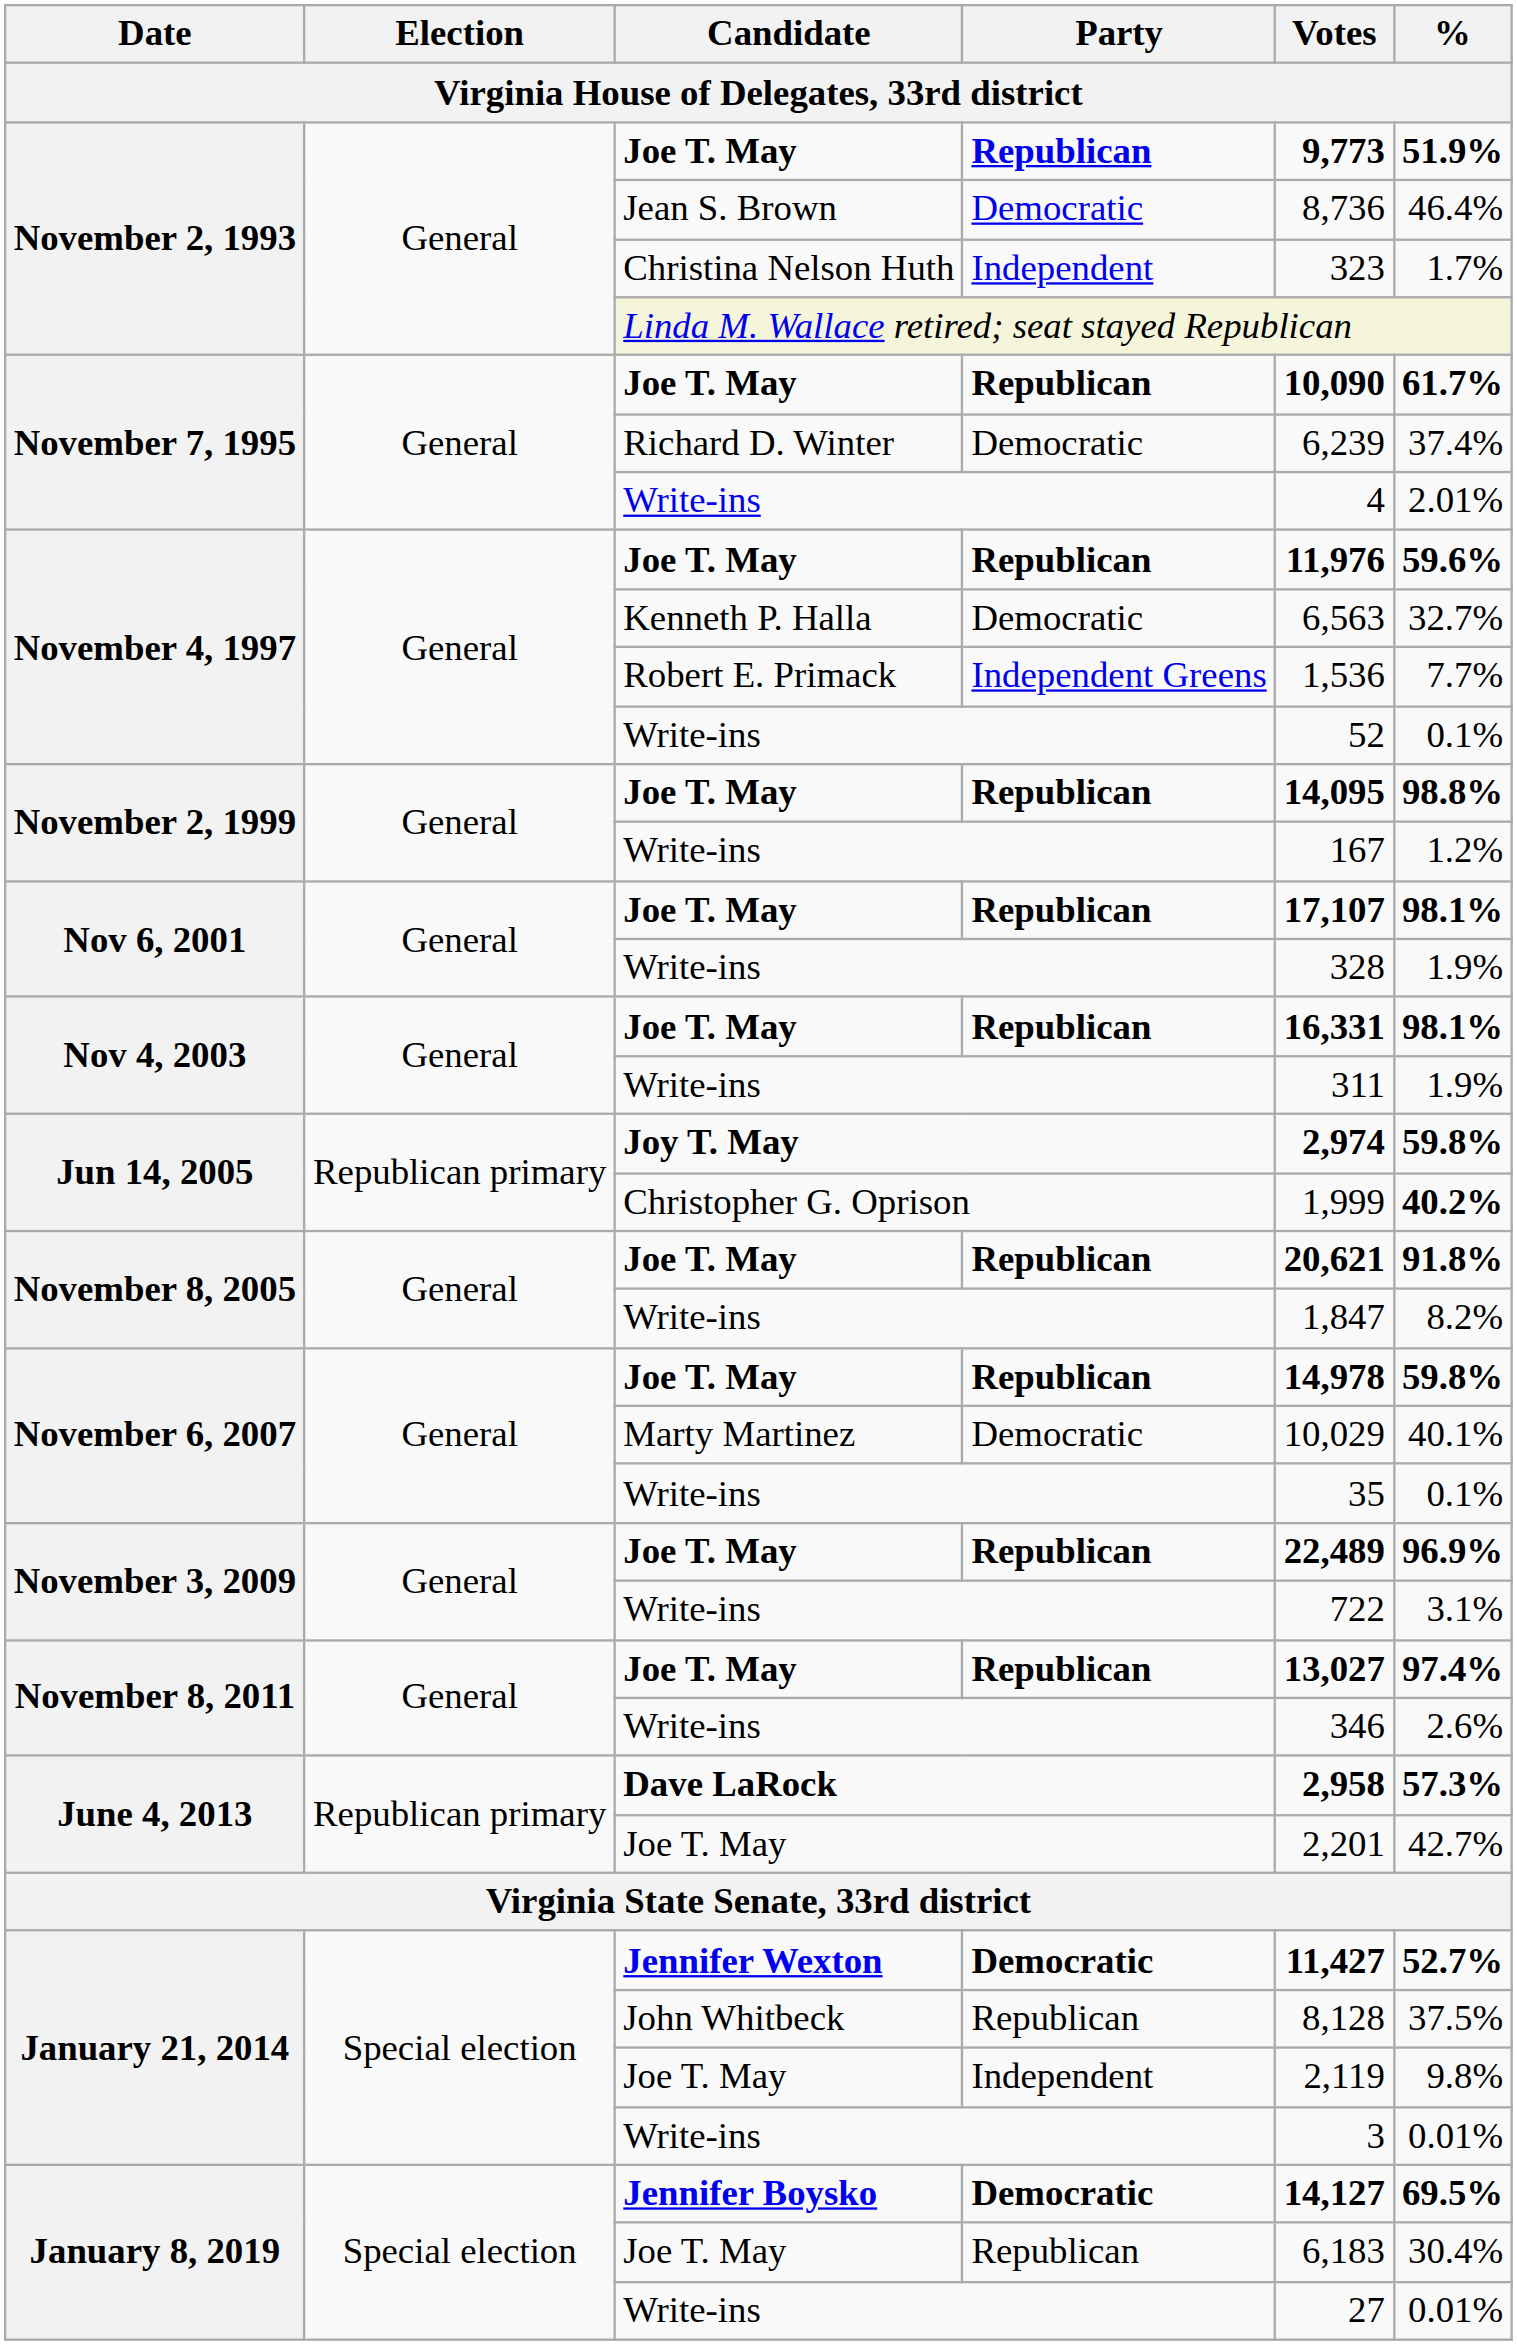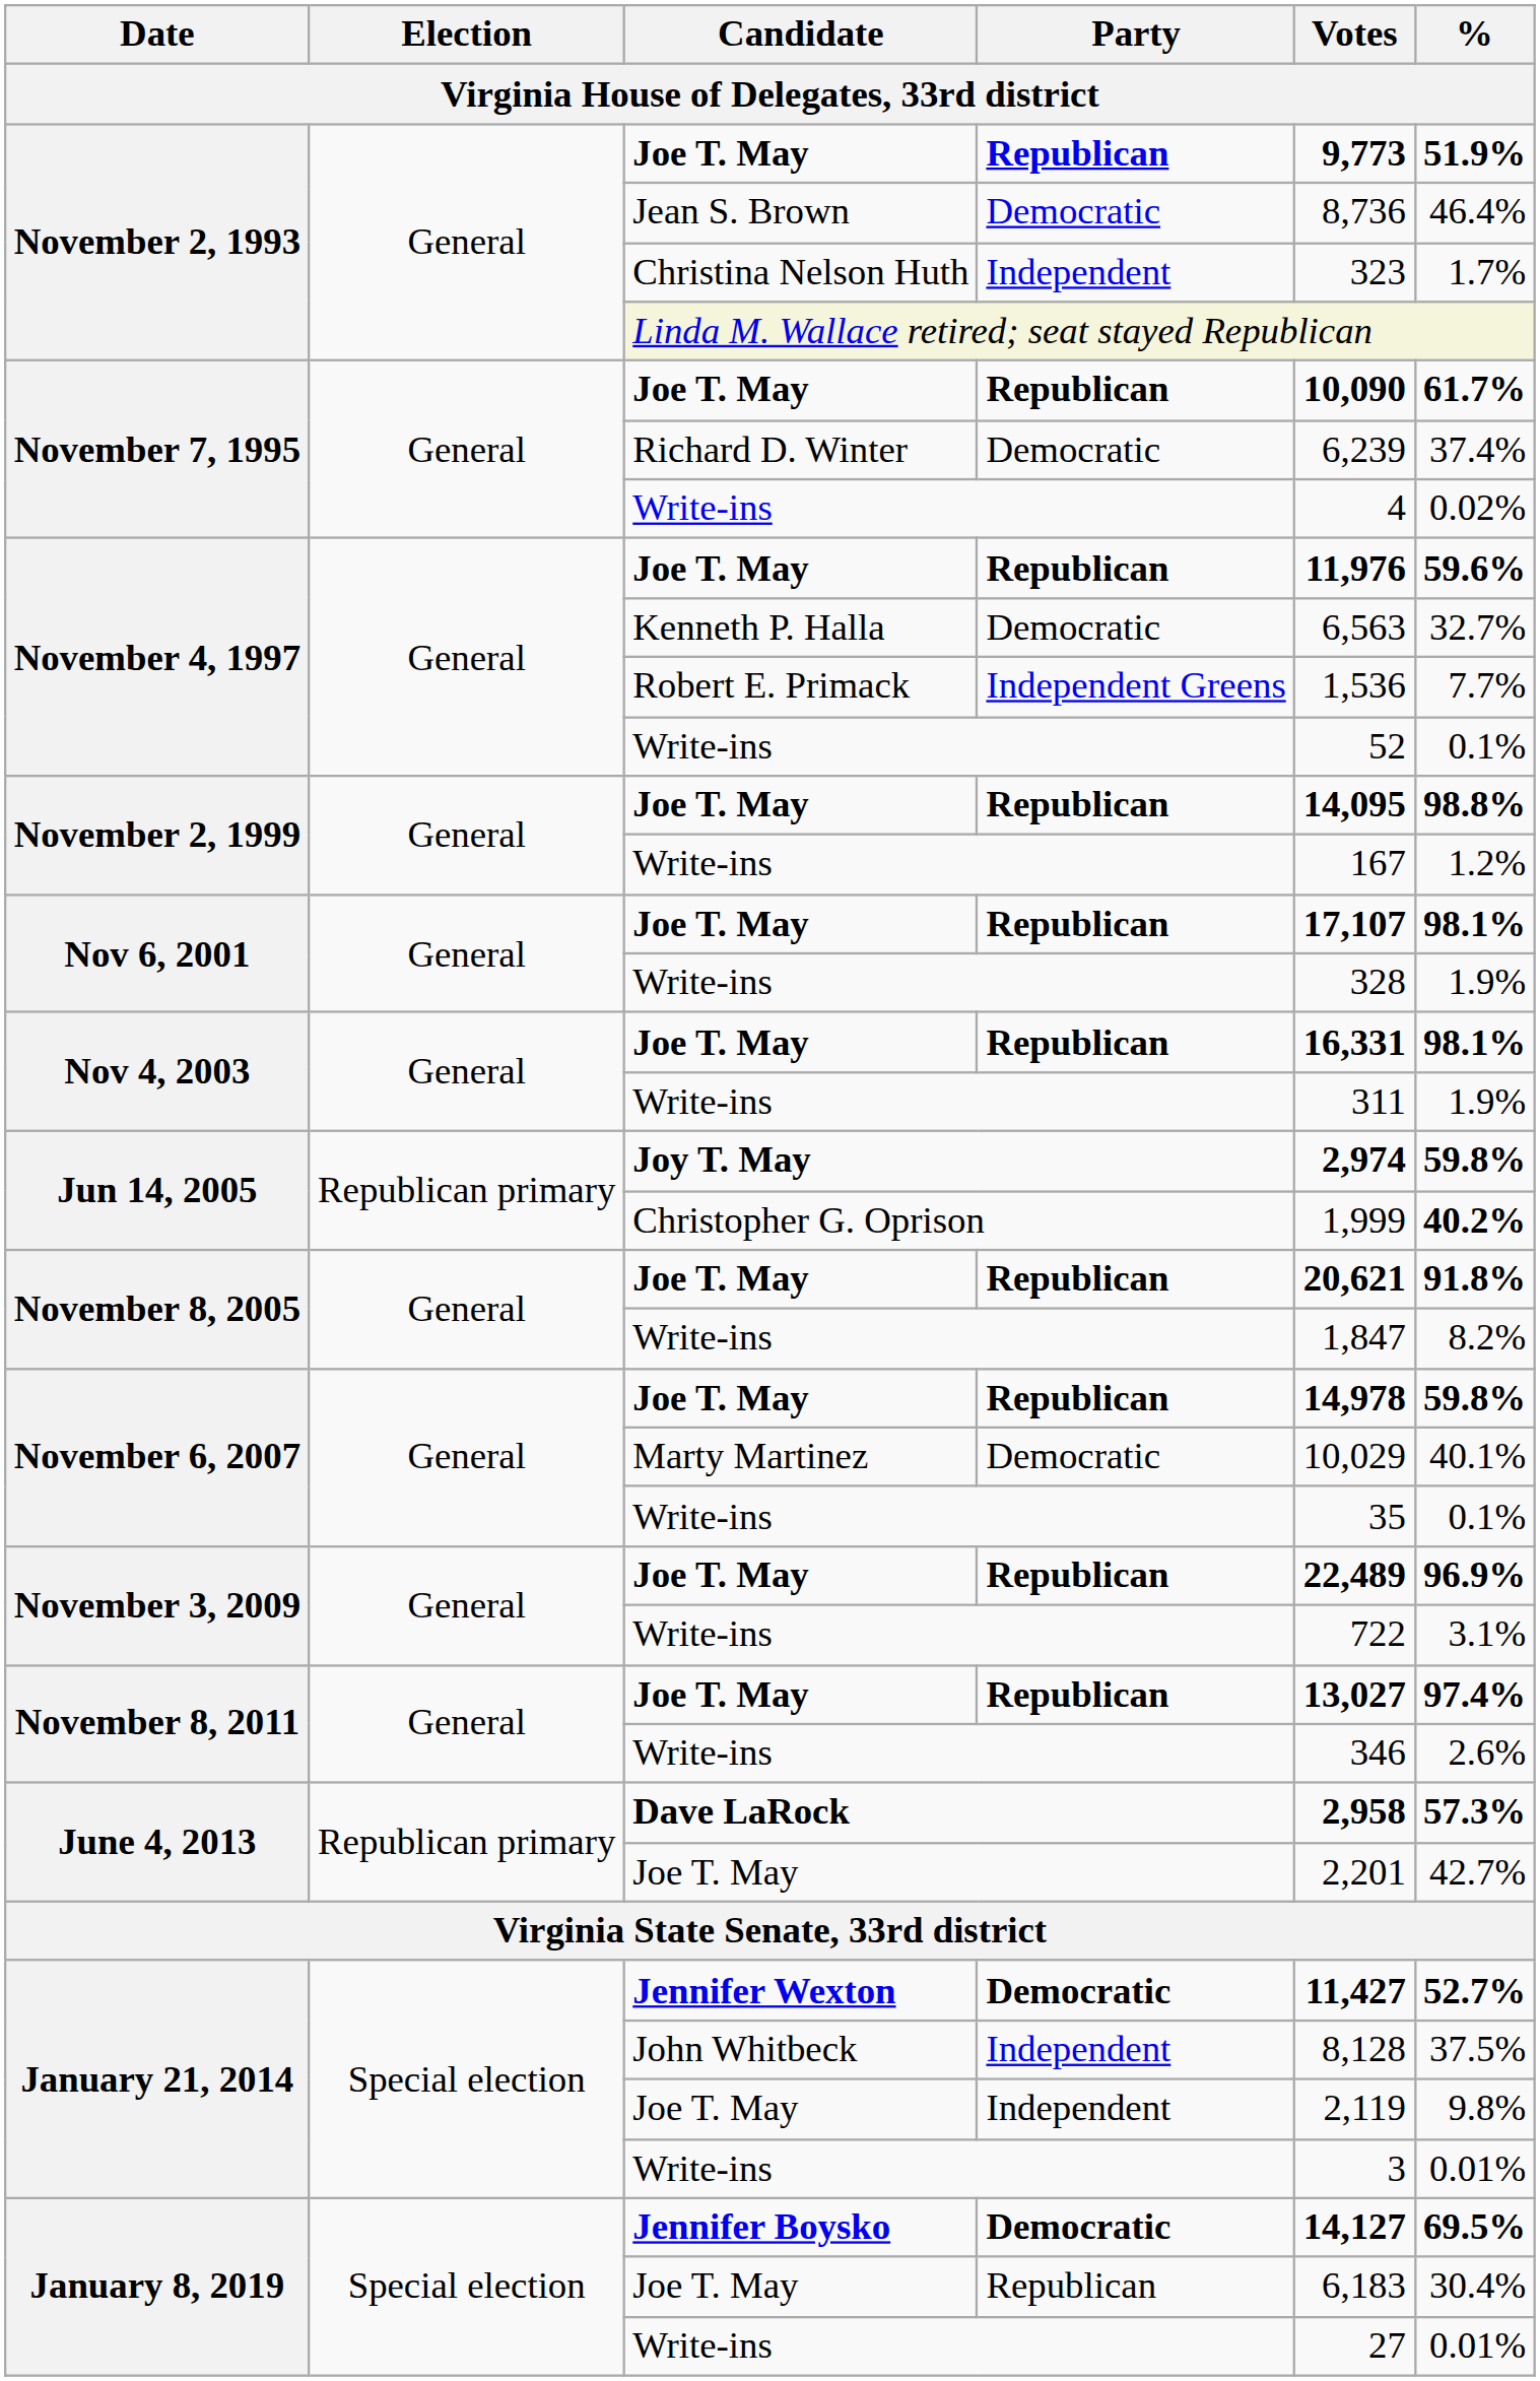 <table class="wikitable">
 <tr>
 <th>Date</th>
 <th>Election</th>
 <th>Candidate</th>
 <th>Party</th>
 <th>Votes</th>
 <th>%</th>
 </tr>
 <tr>
 <th colspan="6">Virginia House of Delegates, 33rd district</th>
 </tr>
 <tr>
 <th rowspan="4">November 2, 1993</th>
 <td rowspan="4" align="center">General</td>
 <td><strong>Joe T. May</strong></td>
 <td><strong><a href='#'>Republican</a></strong></td>
 <td align="right"><strong>9,773</strong></td>
 <td align="right"><strong>51.9%</strong></td>
 </tr>
 <tr>
 <td>Jean S. Brown</td>
 <td><a href='#'>Democratic</a></td>
 <td align="right">8,736</td>
 <td align="right">46.4%</td>
 </tr>
 <tr>
 <td>Christina Nelson Huth</td>
 <td><a href='#'>Independent</a></td>
 <td align="right">323</td>
 <td align="right">1.7%</td>
 </tr>
 <tr>
 <td colspan="4" style="background:Beige"><em><a href='#'>Linda M. Wallace</a> retired; seat stayed Republican</em></td>
 </tr>
 <tr>
 <th rowspan="3">November 7, 1995</th>
 <td rowspan="3" align="center">General</td>
 <td><strong>Joe T. May</strong></td>
 <td><strong>Republican</strong></td>
 <td align="right"><strong>10,090</strong></td>
 <td align="right"><strong>61.7%</strong></td>
 </tr>
 <tr>
 <td>Richard D. Winter</td>
 <td>Democratic</td>
 <td align="right">6,239</td>
 <td align="right">37.4%</td>
 </tr>
 <tr>
 <td colspan="2"><a href='#'>Write-ins</a></td>
 <td align="right">4</td>
-<td align="right">2.01%</td>
+<td align="right">0.02%</td>
 </tr>
 <tr>
 <th rowspan="4">November 4, 1997</th>
 <td rowspan="4" align="center">General</td>
 <td><strong>Joe T. May</strong></td>
 <td><strong>Republican</strong></td>
 <td align="right"><strong>11,976</strong></td>
 <td align="right"><strong>59.6%</strong></td>
 </tr>
 <tr>
 <td>Kenneth P. Halla</td>
 <td>Democratic</td>
 <td align="right">6,563</td>
 <td align="right">32.7%</td>
 </tr>
 <tr>
 <td>Robert E. Primack</td>
 <td><a href='#'>Independent Greens</a></td>
 <td align="right">1,536</td>
 <td align="right">7.7%</td>
 </tr>
 <tr>
 <td colspan="2">Write-ins</td>
 <td align="right">52</td>
 <td align="right">0.1%</td>
 </tr>
 <tr>
 <th rowspan="2">November 2, 1999</th>
 <td rowspan="2" align="center">General</td>
 <td><strong>Joe T. May</strong></td>
 <td><strong>Republican</strong></td>
 <td align="right"><strong>14,095</strong></td>
 <td align="right"><strong>98.8%</strong></td>
 </tr>
 <tr>
 <td colspan="2">Write-ins</td>
 <td align="right">167</td>
 <td align="right">1.2%</td>
 </tr>
 <tr>
 <th rowspan="2">Nov 6, 2001</th>
 <td rowspan="2" align="center">General</td>
 <td><strong>Joe T. May</strong></td>
 <td><strong>Republican</strong></td>
 <td align="right"><strong>17,107</strong></td>
 <td align="right"><strong>98.1%</strong></td>
 </tr>
 <tr>
 <td colspan="2">Write-ins</td>
 <td align="right">328</td>
 <td align="right">1.9%</td>
 </tr>
 <tr>
 <th rowspan="2">Nov 4, 2003</th>
 <td rowspan="2" align="center">General</td>
 <td><strong>Joe T. May</strong></td>
 <td><strong>Republican</strong></td>
 <td align="right"><strong>16,331</strong></td>
 <td align="right"><strong>98.1%</strong></td>
 </tr>
 <tr>
 <td colspan="2">Write-ins</td>
 <td align="right">311</td>
 <td align="right">1.9%</td>
 </tr>
 <tr>
 <th rowspan="2">Jun 14, 2005</th>
 <td rowspan="2" align="center" >Republican primary</td>
 <td colspan="2"><strong>Joy T. May</strong></td>
 <td align="right"><strong>2,974</strong></td>
 <td align="right"><strong>59.8%</strong></td>
 </tr>
 <tr>
 <td colspan="2">Christopher G. Oprison</td>
 <td align="right">1,999</td>
 <td align="right"><strong>40.2%</strong></td>
 </tr>
 <tr>
 <th rowspan="2">November 8, 2005</th>
 <td rowspan="2" align="center">General</td>
 <td><strong>Joe T. May</strong></td>
 <td><strong>Republican</strong></td>
 <td align="right"><strong>20,621</strong></td>
 <td align="right"><strong>91.8%</strong></td>
 </tr>
 <tr>
 <td colspan="2">Write-ins</td>
 <td align="right">1,847</td>
 <td align="right">8.2%</td>
 </tr>
 <tr>
 <th rowspan="3">November 6, 2007</th>
 <td rowspan="3" align="center">General</td>
 <td><strong>Joe T. May</strong></td>
 <td><strong>Republican</strong></td>
 <td align="right"><strong>14,978</strong></td>
 <td align="right"><strong>59.8%</strong></td>
 </tr>
 <tr>
 <td>Marty Martinez</td>
 <td>Democratic</td>
 <td align="right">10,029</td>
 <td align="right">40.1%</td>
 </tr>
 <tr>
 <td colspan="2">Write-ins</td>
 <td align="right">35</td>
 <td align="right">0.1%</td>
 </tr>
 <tr>
 <th rowspan="2">November 3, 2009</th>
 <td rowspan="2" align="center">General</td>
 <td><strong>Joe T. May</strong></td>
 <td><strong>Republican</strong></td>
 <td align="right"><strong>22,489</strong></td>
 <td align="right"><strong>96.9%</strong></td>
 </tr>
 <tr>
 <td colspan="2">Write-ins</td>
 <td align="right">722</td>
 <td align="right">3.1%</td>
 </tr>
 <tr>
 <th rowspan="2">November 8, 2011</th>
 <td rowspan="2" align="center">General</td>
 <td><strong>Joe T. May</strong></td>
 <td><strong>Republican</strong></td>
 <td align="right"><strong>13,027</strong></td>
 <td align="right"><strong>97.4%</strong></td>
 </tr>
 <tr>
 <td colspan="2">Write-ins</td>
 <td align="right">346</td>
 <td align="right">2.6%</td>
 </tr>
 <tr>
 <th rowspan="2">June 4, 2013</th>
 <td rowspan="2" align="center" >Republican primary</td>
 <td colspan="2"><strong>Dave LaRock</strong></td>
 <td align="right"><strong>2,958</strong></td>
 <td align="right"><strong>57.3%</strong></td>
 </tr>
 <tr>
 <td colspan="2">Joe T. May</td>
 <td align="right">2,201</td>
 <td align="right">42.7%</td>
 </tr>
 <tr>
 <th colspan="6">Virginia State Senate, 33rd district</th>
 </tr>
 <tr>
 <th rowspan="4">January 21, 2014</th>
 <td rowspan="4" align="center">Special election</td>
 <td><strong><a href='#'>Jennifer Wexton</a></strong></td>
 <td><strong>Democratic</strong></td>
 <td align="right"><strong>11,427</strong></td>
 <td align="right"><strong>52.7%</strong></td>
 </tr>
 <tr>
 <td>John Whitbeck</td>
-<td>Republican</td>
+<td><a href='#'>Independent</a></td>
 <td align="right">8,128</td>
 <td align="right">37.5%</td>
 </tr>
 <tr>
 <td>Joe T. May</td>
 <td>Independent</td>
 <td align="right">2,119</td>
 <td align="right">9.8%</td>
 </tr>
 <tr>
 <td colspan="2">Write-ins</td>
 <td align="right">3</td>
 <td align="right">0.01%</td>
 </tr>
 <tr>
 <th rowspan="3">January 8, 2019</th>
 <td rowspan="3" align="center">Special election</td>
 <td><strong><a href='#'>Jennifer Boysko</a></strong></td>
 <td><strong>Democratic</strong></td>
 <td align="right"><strong>14,127</strong></td>
 <td align="right"><strong>69.5%</strong></td>
 </tr>
 <tr>
 <td>Joe T. May</td>
 <td>Republican</td>
 <td align="right">6,183</td>
 <td align="right">30.4%</td>
 </tr>
 <tr>
 <td colspan="2">Write-ins</td>
 <td align="right">27</td>
 <td align="right">0.01%</td>
 </tr>
 </table>
